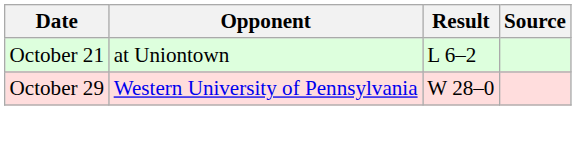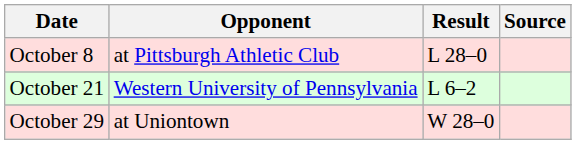 <table class="wikitable">
 <tr>
 <th>Date</th>
 <th>Opponent</th>
 <th>Result</th>
 <th>Source</th>
 </tr>
+<tr style="background: #ffdddd;">
+<td>October 8</td>
+<td>at <a href='#'>Pittsburgh Athletic Club</a></td>
+<td>L 28–0</td>
+<td></td>
+</tr>
 <tr style="background: #ddffdd;">
 <td>October 21</td>
-<td>at Uniontown</td>
+<td><a href='#'>Western University of Pennsylvania</a></td>
 <td>L 6–2</td>
 <td></td>
 </tr>
 <tr style="background: #ffdddd;">
 <td>October 29</td>
-<td><a href='#'>Western University of Pennsylvania</a></td>
+<td>at Uniontown</td>
 <td>W 28–0</td>
 <td></td>
 </tr>
 </table>
